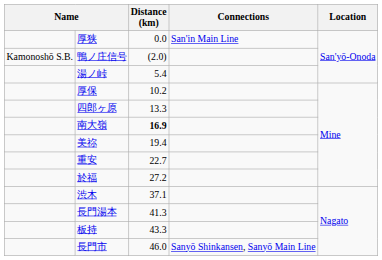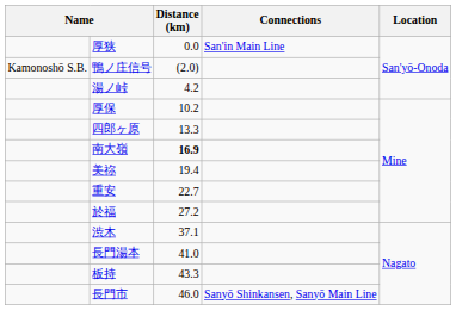 <table class="wikitable" rules="all">
 <tr>
 <th colspan="2">Name</th>
 <th style="width: 3em;">Distance (km)</th>
 <th>Connections</th>
 <th>Location</th>
 </tr>
 <tr>
 <td></td>
 <td><a href='#'>厚狭</a></td>
 <td style="text-align: right;">0.0</td>
 <td><a href='#'>San'in Main Line</a></td>
 <td rowspan=3><a href='#'>San'yō-Onoda</a></td>
 </tr>
 <tr>
 <td>Kamonoshō S.B.</td>
 <td><a href='#'>鴨ノ庄信号</a></td>
 <td style="text-align: right;">(2.0)</td>
 <td> </td>
 </tr>
 <tr>
 <td></td>
 <td><a href='#'>湯ノ峠</a></td>
-<td style="text-align: right;">5.4</td>
+<td style="text-align: right;">4.2</td>
 <td> </td>
 </tr>
 <tr>
 <td></td>
 <td><a href='#'>厚保</a></td>
 <td style="text-align: right;">10.2</td>
 <td> </td>
 <td rowspan=6><a href='#'>Mine</a></td>
 </tr>
 <tr>
 <td></td>
 <td><a href='#'>四郎ヶ原</a></td>
 <td style="text-align: right;">13.3</td>
 <td> </td>
 </tr>
 <tr>
 <td></td>
 <td><a href='#'>南大嶺</a></td>
 <td style="text-align: right;"><strong>16.9</strong></td>
 <td> </td>
 </tr>
 <tr>
 <td></td>
 <td><a href='#'>美祢</a></td>
 <td style="text-align: right;">19.4</td>
 <td> </td>
 </tr>
 <tr>
 <td></td>
 <td><a href='#'>重安</a></td>
 <td style="text-align: right;">22.7</td>
 <td> </td>
 </tr>
 <tr>
 <td></td>
 <td><a href='#'>於福</a></td>
 <td style="text-align: right;">27.2</td>
 <td> </td>
 </tr>
 <tr>
 <td></td>
 <td><a href='#'>渋木</a></td>
 <td style="text-align: right;">37.1</td>
 <td> </td>
 <td rowspan=4><a href='#'>Nagato</a></td>
 </tr>
 <tr>
 <td></td>
 <td><a href='#'>長門湯本</a></td>
-<td style="text-align: right;">41.3</td>
+<td style="text-align: right;">41.0</td>
 <td> </td>
 </tr>
 <tr>
 <td></td>
 <td><a href='#'>板持</a></td>
 <td style="text-align: right;">43.3</td>
 <td> </td>
 </tr>
 <tr>
 <td></td>
 <td><a href='#'>長門市</a></td>
 <td style="text-align: right;">46.0</td>
 <td><a href='#'>Sanyō Shinkansen</a>, <a href='#'>Sanyō Main Line</a></td>
 </tr>
 </table>
